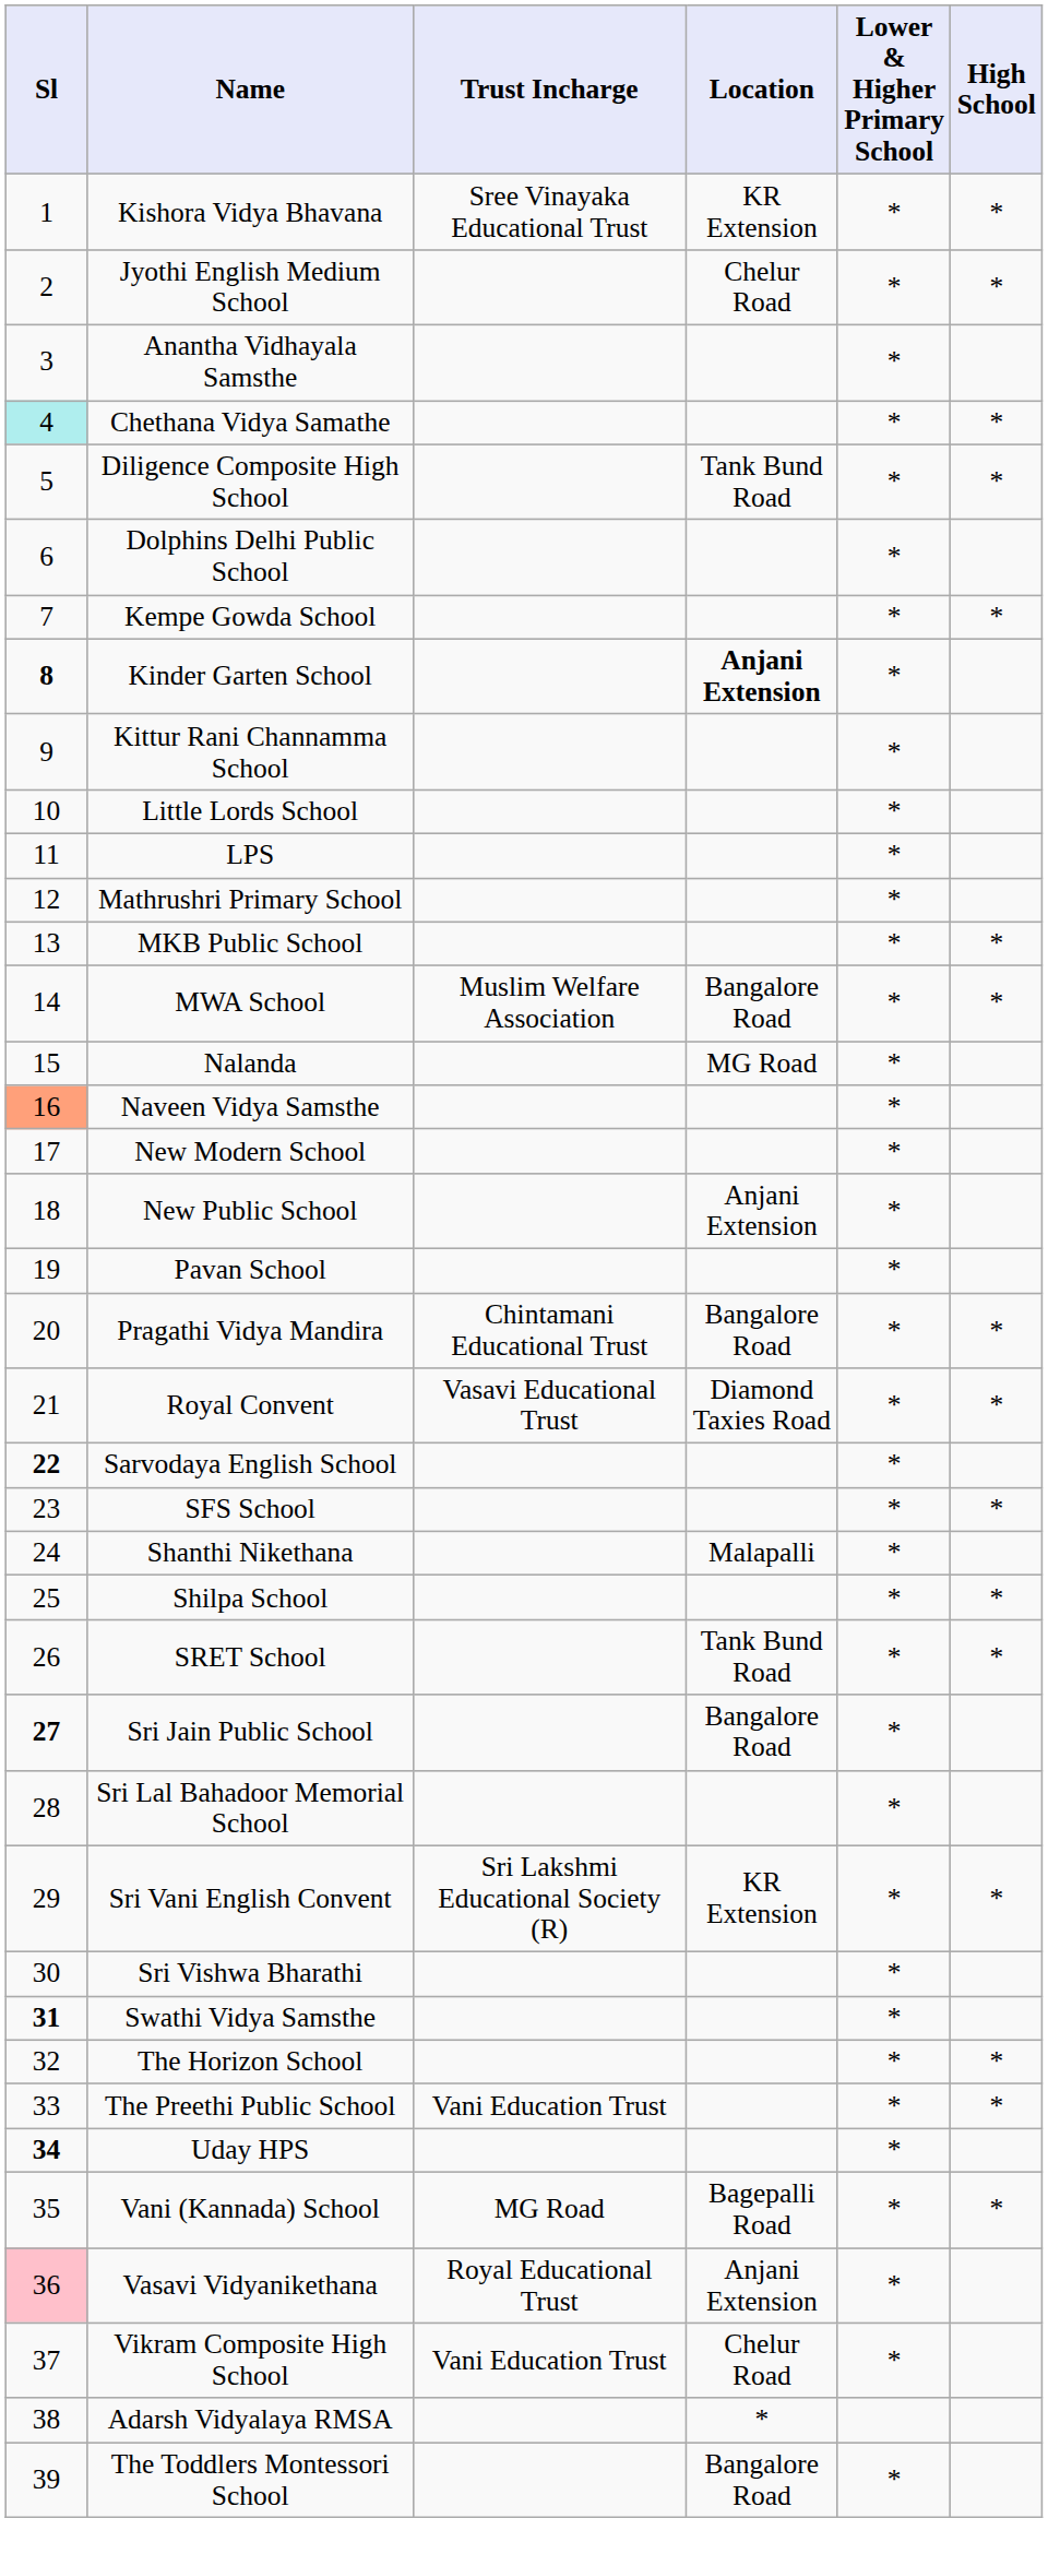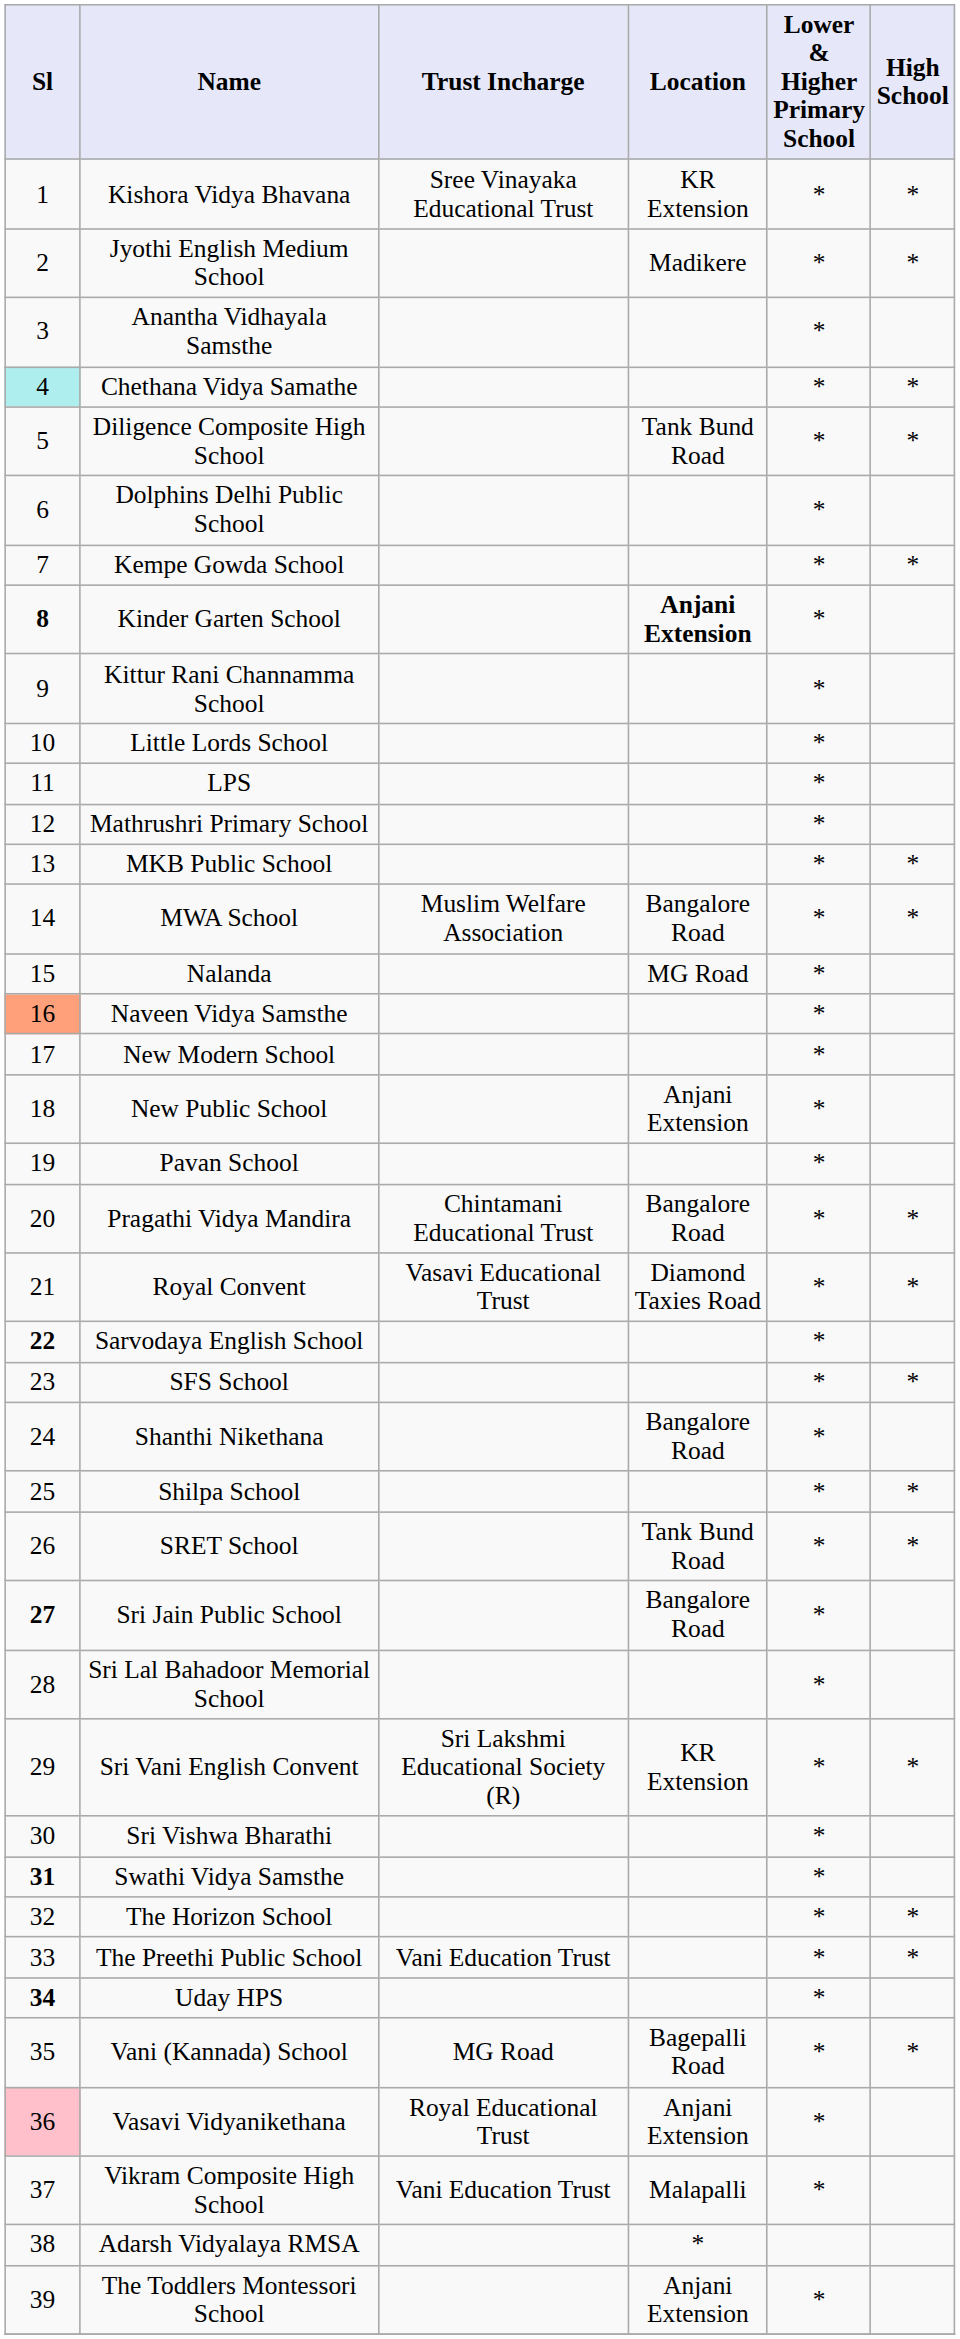 <table class="wikitable sortable" style="margin: 1em auto 1em auto;">
 <tr>
 <th style="width:40px; text-align:center; background:#e6e8fa;">Sl</th>
 <th style="width:180px; text-align:center; background:#e6e8fa;">Name</th>
 <th style="width:150px; text-align:center; background:#e6e8fa;">Trust Incharge</th>
 <th style="width:80px; text-align:center; background:#e6e8fa;">Location</th>
 <th style="width:40px; text-align:center; background:#e6e8fa;">Lower & Higher Primary School</th>
 <th style="width:40px; text-align:center; background:#e6e8fa;">High School</th>
 </tr>
 <tr style="text-align:center;">
 <td>1</td>
 <td>Kishora Vidya Bhavana</td>
 <td>Sree Vinayaka Educational Trust</td>
 <td>KR Extension</td>
 <td>*</td>
 <td>*</td>
 </tr>
 <tr style="text-align:center;">
 <td>2</td>
 <td>Jyothi English Medium School</td>
 <td></td>
-<td>Chelur Road</td>
+<td>Madikere</td>
 <td style="text-align:center;">*</td>
 <td style="text-align:center;">*</td>
 </tr>
 <tr style="text-align:center;">
 <td>3</td>
 <td>Anantha Vidhayala Samsthe</td>
 <td style="text-align:center;"></td>
 <td style="text-align:center;"></td>
 <td>*</td>
 <td style="text-align:center;"></td>
 </tr>
 <tr style="text-align:center;">
 <td style="background: paleturquoise;">4</td>
 <td>Chethana Vidya Samathe</td>
 <td style="text-align:center;"></td>
 <td style="text-align:center;"></td>
 <td>*</td>
 <td>*</td>
 </tr>
 <tr style="text-align:center;">
 <td>5</td>
 <td>Diligence Composite High School</td>
 <td style="text-align:center;"></td>
 <td>Tank Bund Road</td>
 <td>*</td>
 <td style="text-align:center;">*</td>
 </tr>
 <tr style="text-align:center;">
 <td>6</td>
 <td>Dolphins Delhi Public School</td>
 <td style="text-align:center;"></td>
 <td style="text-align:center;"></td>
 <td>*</td>
 <td style="text-align:center;"></td>
 </tr>
 <tr style="text-align:center;">
 <td>7</td>
 <td>Kempe Gowda School</td>
 <td style="text-align:center;"></td>
 <td style="text-align:center;"></td>
 <td>*</td>
 <td>*</td>
 </tr>
 <tr style="text-align:center;">
 <td><strong>8</strong></td>
 <td>Kinder Garten School</td>
 <td style="text-align:center;"></td>
 <td><strong>Anjani Extension</strong></td>
 <td>*</td>
 <td style="text-align:center;"></td>
 </tr>
 <tr style="text-align:center;">
 <td>9</td>
 <td>Kittur Rani Channamma School</td>
 <td style="text-align:center;"></td>
 <td style="text-align:center;"></td>
 <td>*</td>
 <td style="text-align:center;"></td>
 </tr>
 <tr style="text-align:center;">
 <td>10</td>
 <td>Little Lords School</td>
 <td style="text-align:center;"></td>
 <td style="text-align:center;"></td>
 <td>*</td>
 <td style="text-align:center;"></td>
 </tr>
 <tr style="text-align:center;">
 <td>11</td>
 <td>LPS</td>
 <td style="text-align:center;"></td>
 <td style="text-align:center;"></td>
 <td>*</td>
 <td style="text-align:center;"></td>
 </tr>
 <tr style="text-align:center;">
 <td>12</td>
 <td>Mathrushri Primary School</td>
 <td style="text-align:center;"></td>
 <td style="text-align:center;"></td>
 <td>*</td>
 <td style="text-align:center;"></td>
 </tr>
 <tr style="text-align:center;">
 <td>13</td>
 <td>MKB Public School</td>
 <td style="text-align:center;"></td>
 <td style="text-align:center;"></td>
 <td>*</td>
 <td>*</td>
 </tr>
 <tr style="text-align:center;">
 <td>14</td>
 <td>MWA School</td>
 <td>Muslim Welfare Association</td>
 <td>Bangalore Road</td>
 <td>*</td>
 <td>*</td>
 </tr>
 <tr style="text-align:center;">
 <td>15</td>
 <td>Nalanda</td>
 <td style="text-align:center;"></td>
 <td>MG Road</td>
 <td>*</td>
 <td style="text-align:center;"></td>
 </tr>
 <tr style="text-align:center;">
 <td style="background: lightsalmon;">16</td>
 <td>Naveen Vidya Samsthe</td>
 <td style="text-align:center;"></td>
 <td style="text-align:center;"></td>
 <td>*</td>
 <td style="text-align:center;"></td>
 </tr>
 <tr style="text-align:center;">
 <td>17</td>
 <td>New Modern School</td>
 <td style="text-align:center;"></td>
 <td style="text-align:center;"></td>
 <td>*</td>
 <td style="text-align:center;"></td>
 </tr>
 <tr style="text-align:center;">
 <td>18</td>
 <td>New Public School</td>
 <td style="text-align:center;"></td>
 <td>Anjani Extension</td>
 <td>*</td>
 <td style="text-align:center;"></td>
 </tr>
 <tr style="text-align:center;">
 <td>19</td>
 <td>Pavan School</td>
 <td style="text-align:center;"></td>
 <td style="text-align:center;"></td>
 <td>*</td>
 <td style="text-align:center;"></td>
 </tr>
 <tr style="text-align:center;">
 <td>20</td>
 <td>Pragathi Vidya Mandira</td>
 <td>Chintamani Educational Trust</td>
 <td>Bangalore Road</td>
 <td>*</td>
 <td>*</td>
 </tr>
 <tr style="text-align:center;">
 <td>21</td>
 <td>Royal Convent</td>
 <td>Vasavi Educational Trust</td>
 <td>Diamond Taxies Road</td>
 <td>*</td>
 <td>*</td>
 </tr>
 <tr style="text-align:center;">
 <td><strong>22</strong></td>
 <td>Sarvodaya English School</td>
 <td style="text-align:center;"></td>
 <td style="text-align:center;"></td>
 <td>*</td>
 <td style="text-align:center;"></td>
 </tr>
 <tr style="text-align:center;">
 <td>23</td>
 <td>SFS School</td>
 <td style="text-align:center;"></td>
 <td style="text-align:center;"></td>
 <td>*</td>
 <td>*</td>
 </tr>
 <tr style="text-align:center;">
 <td>24</td>
 <td>Shanthi Nikethana</td>
 <td style="text-align:center;"></td>
-<td>Malapalli</td>
+<td>Bangalore Road</td>
 <td>*</td>
 <td style="text-align:center;"></td>
 </tr>
 <tr style="text-align:center;">
 <td>25</td>
 <td>Shilpa School</td>
 <td style="text-align:center;"></td>
 <td style="text-align:center;"></td>
 <td>*</td>
 <td>*</td>
 </tr>
 <tr style="text-align:center;">
 <td>26</td>
 <td>SRET School</td>
 <td style="text-align:center;"></td>
 <td>Tank Bund Road</td>
 <td>*</td>
 <td>*</td>
 </tr>
 <tr style="text-align:center;">
 <td><strong>27</strong></td>
 <td>Sri Jain Public School</td>
 <td style="text-align:center;"></td>
 <td>Bangalore Road</td>
 <td>*</td>
 <td style="text-align:center;"></td>
 </tr>
 <tr style="text-align:center;">
 <td>28</td>
 <td>Sri Lal Bahadoor Memorial School</td>
 <td style="text-align:center;"></td>
 <td style="text-align:center;"></td>
 <td>*</td>
 <td style="text-align:center;"></td>
 </tr>
 <tr style="text-align:center;">
 <td>29</td>
 <td>Sri Vani English Convent</td>
 <td>Sri Lakshmi Educational Society (R)</td>
 <td>KR Extension</td>
 <td>*</td>
 <td>*</td>
 </tr>
 <tr style="text-align:center;">
 <td>30</td>
 <td>Sri Vishwa Bharathi</td>
 <td style="text-align:center;"></td>
 <td style="text-align:center;"></td>
 <td>*</td>
 <td style="text-align:center;"></td>
 </tr>
 <tr style="text-align:center;">
 <td><strong>31</strong></td>
 <td>Swathi Vidya Samsthe</td>
 <td style="text-align:center;"></td>
 <td style="text-align:center;"></td>
 <td>*</td>
 <td style="text-align:center;"></td>
 </tr>
 <tr style="text-align:center;">
 <td>32</td>
 <td>The Horizon School</td>
 <td style="text-align:center;"></td>
 <td style="text-align:center;"></td>
 <td>*</td>
 <td>*</td>
 </tr>
 <tr style="text-align:center;">
 <td>33</td>
 <td>The Preethi Public School</td>
 <td>Vani Education Trust</td>
 <td style="text-align:center;"></td>
 <td>*</td>
 <td>*</td>
 </tr>
 <tr style="text-align:center;">
 <td><strong>34</strong></td>
 <td>Uday HPS</td>
 <td style="text-align:center;"></td>
 <td style="text-align:center;"></td>
 <td>*</td>
 <td style="text-align:center;"></td>
 </tr>
 <tr style="text-align:center;">
 <td>35</td>
 <td>Vani (Kannada) School</td>
 <td>MG Road</td>
 <td>Bagepalli Road</td>
 <td>*</td>
 <td>*</td>
 </tr>
 <tr style="text-align:center;">
 <td style="background: pink;">36</td>
 <td>Vasavi Vidyanikethana</td>
 <td>Royal Educational Trust</td>
 <td>Anjani Extension</td>
 <td>*</td>
 <td></td>
 </tr>
 <tr style="text-align:center;">
 <td>37</td>
 <td>Vikram Composite High School</td>
 <td>Vani Education Trust</td>
-<td>Chelur Road</td>
+<td>Malapalli</td>
 <td>*</td>
 <td></td>
 </tr>
 <tr style="text-align:center;">
 <td>38</td>
 <td>Adarsh Vidyalaya RMSA</td>
 <td></td>
 <td>*</td>
 <td></td>
 </tr>
 <tr style="text-align:center;">
 <td>39</td>
 <td>The Toddlers Montessori School</td>
 <td></td>
-<td>Bangalore Road</td>
+<td>Anjani Extension</td>
 <td>*</td>
 <td></td>
 </tr>
 <tr style="text-align:center;">
 </tr>
 </table>
